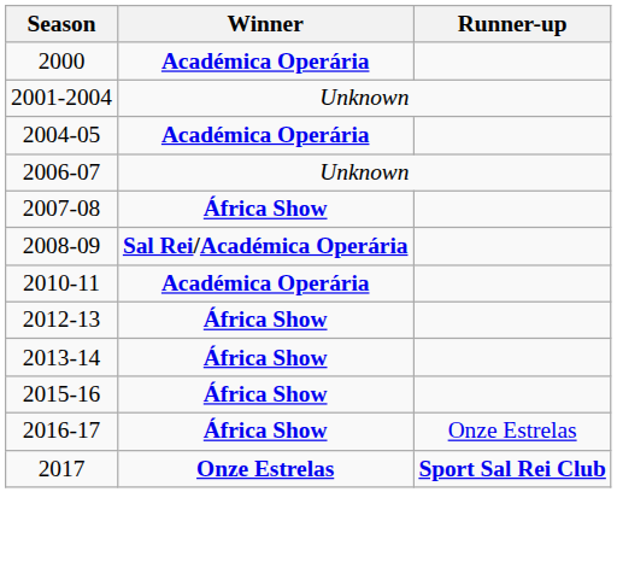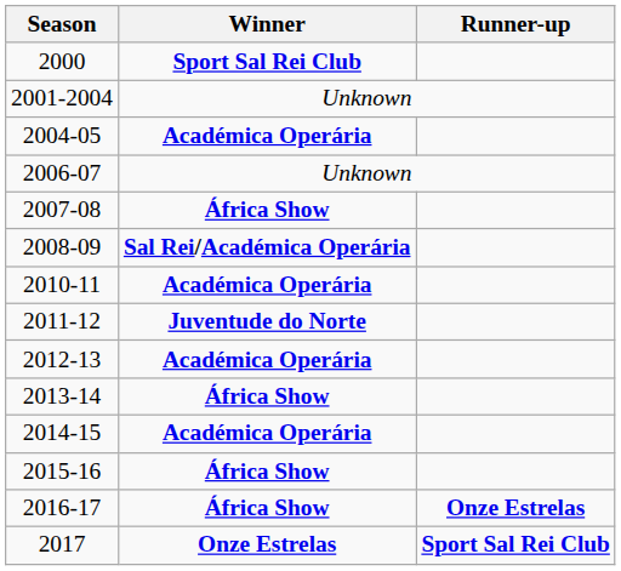 <table class="wikitable" style="text-align: center; font-size:100%">
 <tr>
 <th>Season</th>
 <th>Winner</th>
 <th>Runner-up</th>
 </tr>
 <tr>
 <td>2000</td>
-<td><strong><a href='#'>Académica Operária</a></strong></td>
+<td><strong><a href='#'>Sport Sal Rei Club</a></strong></td>
 <td></td>
 </tr>
 <tr>
 <td>2001-2004</td>
 <td colspan=2><em>Unknown</em></td>
 </tr>
 <tr>
 <td>2004-05</td>
 <td><strong><a href='#'>Académica Operária</a></strong></td>
 <td></td>
 </tr>
 <tr>
 <td>2006-07</td>
 <td colspan=2><em>Unknown</em></td>
 </tr>
 <tr>
 <td>2007-08</td>
 <td><strong><a href='#'>África Show</a></strong></td>
 <td></td>
 </tr>
 <tr>
 <td>2008-09</td>
 <td><strong><a href='#'>Sal Rei</a>/<a href='#'>Académica Operária</a></strong></td>
 <td></td>
 </tr>
 <tr>
 <td>2010-11</td>
 <td><strong><a href='#'>Académica Operária</a></strong></td>
 <td></td>
 </tr>
 <tr>
+<td>2011-12</td>
+<td><strong><a href='#'>Juventude do Norte</a></strong></td>
+<td></td>
+</tr>
+<tr>
 <td>2012-13</td>
-<td><strong><a href='#'>África Show</a></strong></td>
+<td><strong><a href='#'>Académica Operária</a></strong></td>
 <td></td>
 </tr>
 <tr>
 <td>2013-14</td>
 <td><strong><a href='#'>África Show</a></strong></td>
+<td></td>
+</tr>
+<tr>
+<td>2014-15</td>
+<td><strong><a href='#'>Académica Operária</a></strong></td>
 <td></td>
 </tr>
 <tr>
 <td>2015-16</td>
 <td><strong><a href='#'>África Show</a></strong></td>
 <td></td>
 </tr>
 <tr>
 <td>2016-17</td>
 <td><strong><a href='#'>África Show</a></strong></td>
-<td><a href='#'>Onze Estrelas</a></td>
+<td><strong><a href='#'>Onze Estrelas</a></strong></td>
 </tr>
 <tr>
 <td>2017</td>
 <td><strong><a href='#'>Onze Estrelas</a></strong></td>
 <td><strong><a href='#'>Sport Sal Rei Club</a></strong></td>
 </tr>
 </table>
